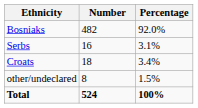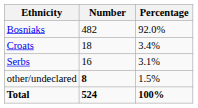 <table class="wikitable">
 <tr>
 <th width="100px">Ethnicity</th>
 <th width="80px">Number</th>
 <th width="80px">Percentage</th>
 </tr>
 <tr>
 <td><a href='#'>Bosniaks</a></td>
 <td>482</td>
 <td>92.0%</td>
 </tr>
 <tr>
+<td><a href='#'>Croats</a></td>
+<td>18</td>
+<td>3.4%</td>
+</tr>
+<tr>
 <td><a href='#'>Serbs</a></td>
 <td>16</td>
 <td>3.1%</td>
 </tr>
 <tr>
-<td><a href='#'>Croats</a></td>
-<td>18</td>
-<td>3.4%</td>
-</tr>
-<tr>
 <td>other/undeclared</td>
-<td>8</td>
+<td><strong>8</strong></td>
 <td>1.5%</td>
 </tr>
 <tr>
 <td><strong>Total</strong></td>
 <td><strong>524</strong></td>
 <td><strong>100%</strong></td>
 </tr>
 </table>
